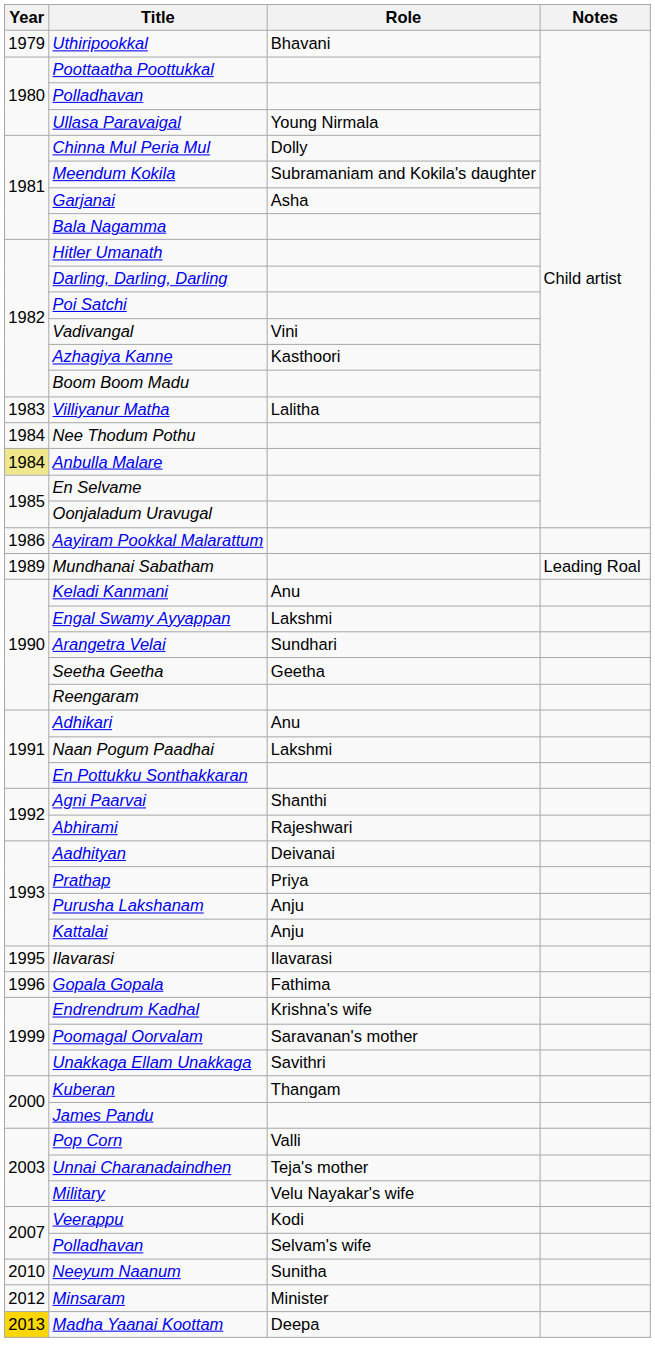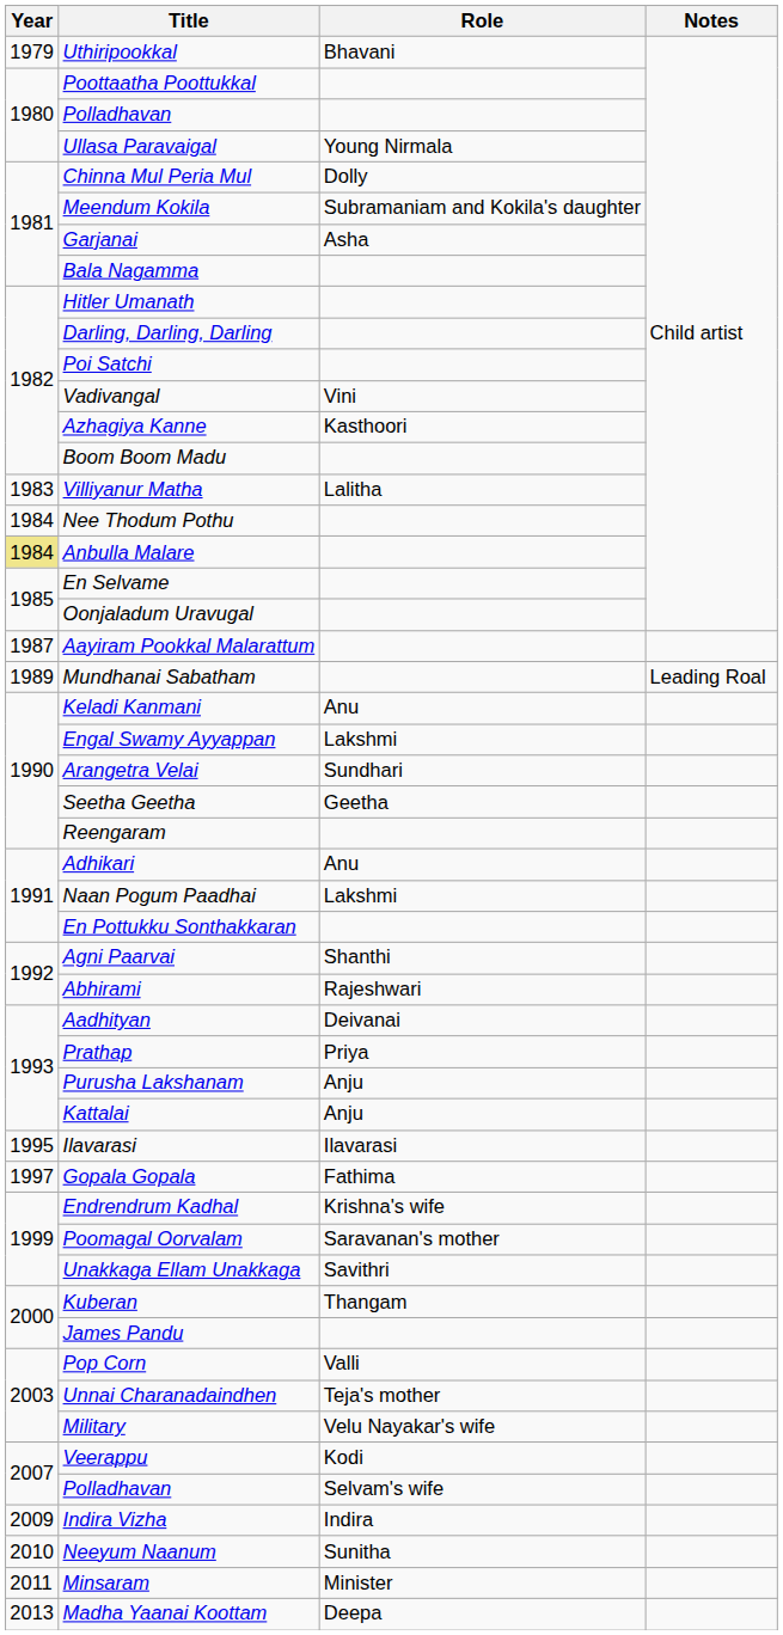 <table class="wikitable sortable">
 <tr>
 <th>Year</th>
 <th>Title</th>
 <th>Role</th>
 <th class="unsortable" style="width: 100px;">Notes</th>
 </tr>
 <tr>
 <td>1979</td>
 <td><em><a href='#'>Uthiripookkal</a></em></td>
 <td>Bhavani</td>
 <td rowspan="19">Child artist</td>
 </tr>
 <tr>
 <td rowspan="3">1980</td>
 <td><em><a href='#'>Poottaatha Poottukkal</a></em></td>
 <td></td>
 </tr>
 <tr>
 <td><em><a href='#'>Polladhavan</a></em></td>
 <td></td>
 </tr>
 <tr>
 <td><em><a href='#'>Ullasa Paravaigal</a></em></td>
 <td>Young Nirmala</td>
 </tr>
 <tr>
 <td rowspan="4">1981</td>
 <td><em><a href='#'>Chinna Mul Peria Mul</a></em></td>
 <td>Dolly</td>
 </tr>
 <tr>
 <td><em><a href='#'>Meendum Kokila</a></em></td>
 <td>Subramaniam and Kokila's daughter</td>
 </tr>
 <tr>
 <td><em><a href='#'>Garjanai</a></em></td>
 <td>Asha</td>
 </tr>
 <tr>
 <td><em><a href='#'>Bala Nagamma</a></em></td>
 <td></td>
 </tr>
 <tr>
 <td rowspan="6">1982</td>
 <td><em><a href='#'>Hitler Umanath</a></em></td>
 <td></td>
 </tr>
 <tr>
 <td><em><a href='#'>Darling, Darling, Darling</a></em></td>
 <td></td>
 </tr>
 <tr>
 <td><em><a href='#'>Poi Satchi</a></em></td>
 <td></td>
 </tr>
 <tr>
 <td><em>Vadivangal</em></td>
 <td>Vini</td>
 </tr>
 <tr>
 <td><em><a href='#'>Azhagiya Kanne</a></em></td>
 <td>Kasthoori</td>
 </tr>
 <tr>
 <td><em>Boom Boom Madu</em></td>
 <td></td>
 </tr>
 <tr>
 <td>1983</td>
 <td><em><a href='#'>Villiyanur Matha</a></em></td>
 <td>Lalitha</td>
 </tr>
 <tr>
 <td>1984</td>
 <td><em>Nee Thodum Pothu</em></td>
 <td></td>
 </tr>
 <tr>
 <td style="background: khaki;">1984</td>
 <td><em><a href='#'>Anbulla Malare</a></em></td>
 <td></td>
 </tr>
 <tr>
 <td rowspan="2">1985</td>
 <td><em>En Selvame</em></td>
 <td></td>
 </tr>
 <tr>
 <td><em>Oonjaladum Uravugal</em></td>
 <td></td>
 </tr>
 <tr>
-<td>1986</td>
+<td>1987</td>
 <td><em><a href='#'>Aayiram Pookkal Malarattum</a></em></td>
 <td></td>
 <td></td>
 </tr>
 <tr>
 <td>1989</td>
 <td><em>Mundhanai Sabatham</em></td>
 <td></td>
 <td>Leading Roal</td>
 </tr>
 <tr>
 <td rowspan="5">1990</td>
 <td><em><a href='#'>Keladi Kanmani</a></em></td>
 <td>Anu</td>
 <td></td>
 </tr>
 <tr>
 <td><em><a href='#'>Engal Swamy Ayyappan</a></em></td>
 <td>Lakshmi</td>
 <td></td>
 </tr>
 <tr>
 <td><em><a href='#'>Arangetra Velai</a></em></td>
 <td>Sundhari</td>
 <td></td>
 </tr>
 <tr>
 <td><em>Seetha Geetha</em></td>
 <td>Geetha</td>
 <td></td>
 </tr>
 <tr>
 <td><em>Reengaram</em></td>
 <td></td>
 <td></td>
 </tr>
 <tr>
 <td rowspan="3">1991</td>
 <td><em><a href='#'>Adhikari</a></em></td>
 <td>Anu</td>
 <td></td>
 </tr>
 <tr>
 <td><em>Naan Pogum Paadhai</em></td>
 <td>Lakshmi</td>
 <td></td>
 </tr>
 <tr>
 <td><em><a href='#'>En Pottukku Sonthakkaran</a></em></td>
 <td></td>
 <td></td>
 </tr>
 <tr>
 <td rowspan="2">1992</td>
 <td><em><a href='#'>Agni Paarvai</a></em></td>
 <td>Shanthi</td>
 <td></td>
 </tr>
 <tr>
 <td><em><a href='#'>Abhirami</a></em></td>
 <td>Rajeshwari</td>
 <td></td>
 </tr>
 <tr>
 <td rowspan="4">1993</td>
 <td><em><a href='#'>Aadhityan</a></em></td>
 <td>Deivanai</td>
 <td></td>
 </tr>
 <tr>
 <td><em><a href='#'>Prathap</a></em></td>
 <td>Priya</td>
 <td></td>
 </tr>
 <tr>
 <td><em><a href='#'>Purusha Lakshanam</a></em></td>
 <td>Anju</td>
 <td></td>
 </tr>
 <tr>
 <td><em><a href='#'>Kattalai</a></em></td>
 <td>Anju</td>
 <td></td>
 </tr>
 <tr>
 <td>1995</td>
 <td><em>Ilavarasi</em></td>
 <td>Ilavarasi</td>
 <td></td>
 </tr>
 <tr>
-<td>1996</td>
+<td>1997</td>
 <td><em><a href='#'>Gopala Gopala</a></em></td>
 <td>Fathima</td>
 <td></td>
 </tr>
 <tr>
 <td rowspan="3">1999</td>
 <td><em><a href='#'>Endrendrum Kadhal</a></em></td>
 <td>Krishna's wife</td>
 <td></td>
 </tr>
 <tr>
 <td><em><a href='#'>Poomagal Oorvalam</a></em></td>
 <td>Saravanan's mother</td>
 <td></td>
 </tr>
 <tr>
 <td><em><a href='#'>Unakkaga Ellam Unakkaga</a></em></td>
 <td>Savithri</td>
 <td></td>
 </tr>
 <tr>
 <td rowspan="2">2000</td>
 <td><em><a href='#'>Kuberan</a></em></td>
 <td>Thangam</td>
 <td></td>
 </tr>
 <tr>
 <td><em><a href='#'>James Pandu</a></em></td>
 <td></td>
 <td></td>
 </tr>
 <tr>
 <td rowspan="3">2003</td>
 <td><em><a href='#'>Pop Corn</a></em></td>
 <td>Valli</td>
 <td></td>
 </tr>
 <tr>
 <td><em><a href='#'>Unnai Charanadaindhen</a></em></td>
 <td>Teja's mother</td>
 <td></td>
 </tr>
 <tr>
 <td><em><a href='#'>Military</a></em></td>
 <td>Velu Nayakar's wife</td>
 <td></td>
 </tr>
 <tr>
 <td rowspan="2">2007</td>
 <td><em><a href='#'>Veerappu</a></em></td>
 <td>Kodi</td>
 <td></td>
 </tr>
 <tr>
 <td><em><a href='#'>Polladhavan</a></em></td>
 <td>Selvam's wife</td>
 <td></td>
 </tr>
 <tr>
+<td>2009</td>
+<td><em><a href='#'>Indira Vizha</a></em></td>
+<td>Indira</td>
+<td></td>
+</tr>
+<tr>
 <td>2010</td>
 <td><em><a href='#'>Neeyum Naanum</a></em></td>
 <td>Sunitha</td>
 <td></td>
 </tr>
 <tr>
-<td>2012</td>
+<td>2011</td>
 <td><em><a href='#'>Minsaram</a></em></td>
 <td>Minister</td>
 <td></td>
 </tr>
 <tr>
-<td style="background: gold;">2013</td>
+<td>2013</td>
 <td><em><a href='#'>Madha Yaanai Koottam</a></em></td>
 <td>Deepa</td>
 <td></td>
 </tr>
 </table>
